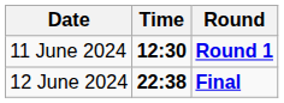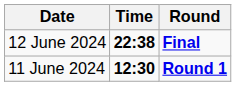 <table class="wikitable">
 <tr>
 <th>Date</th>
 <th>Time</th>
 <th>Round</th>
 </tr>
 <tr>
+<td>12 June 2024</td>
+<td><strong>22:38</strong></td>
+<td><strong><a href='#'>Final</a></strong></td>
+</tr>
+<tr>
 <td>11 June 2024</td>
 <td><strong>12:30</strong></td>
 <td><strong><a href='#'>Round 1</a></strong></td>
 </tr>
-<tr>
-<td>12 June 2024</td>
-<td><strong>22:38</strong></td>
-<td><strong><a href='#'>Final</a></strong></td>
-</tr>
 </table>
